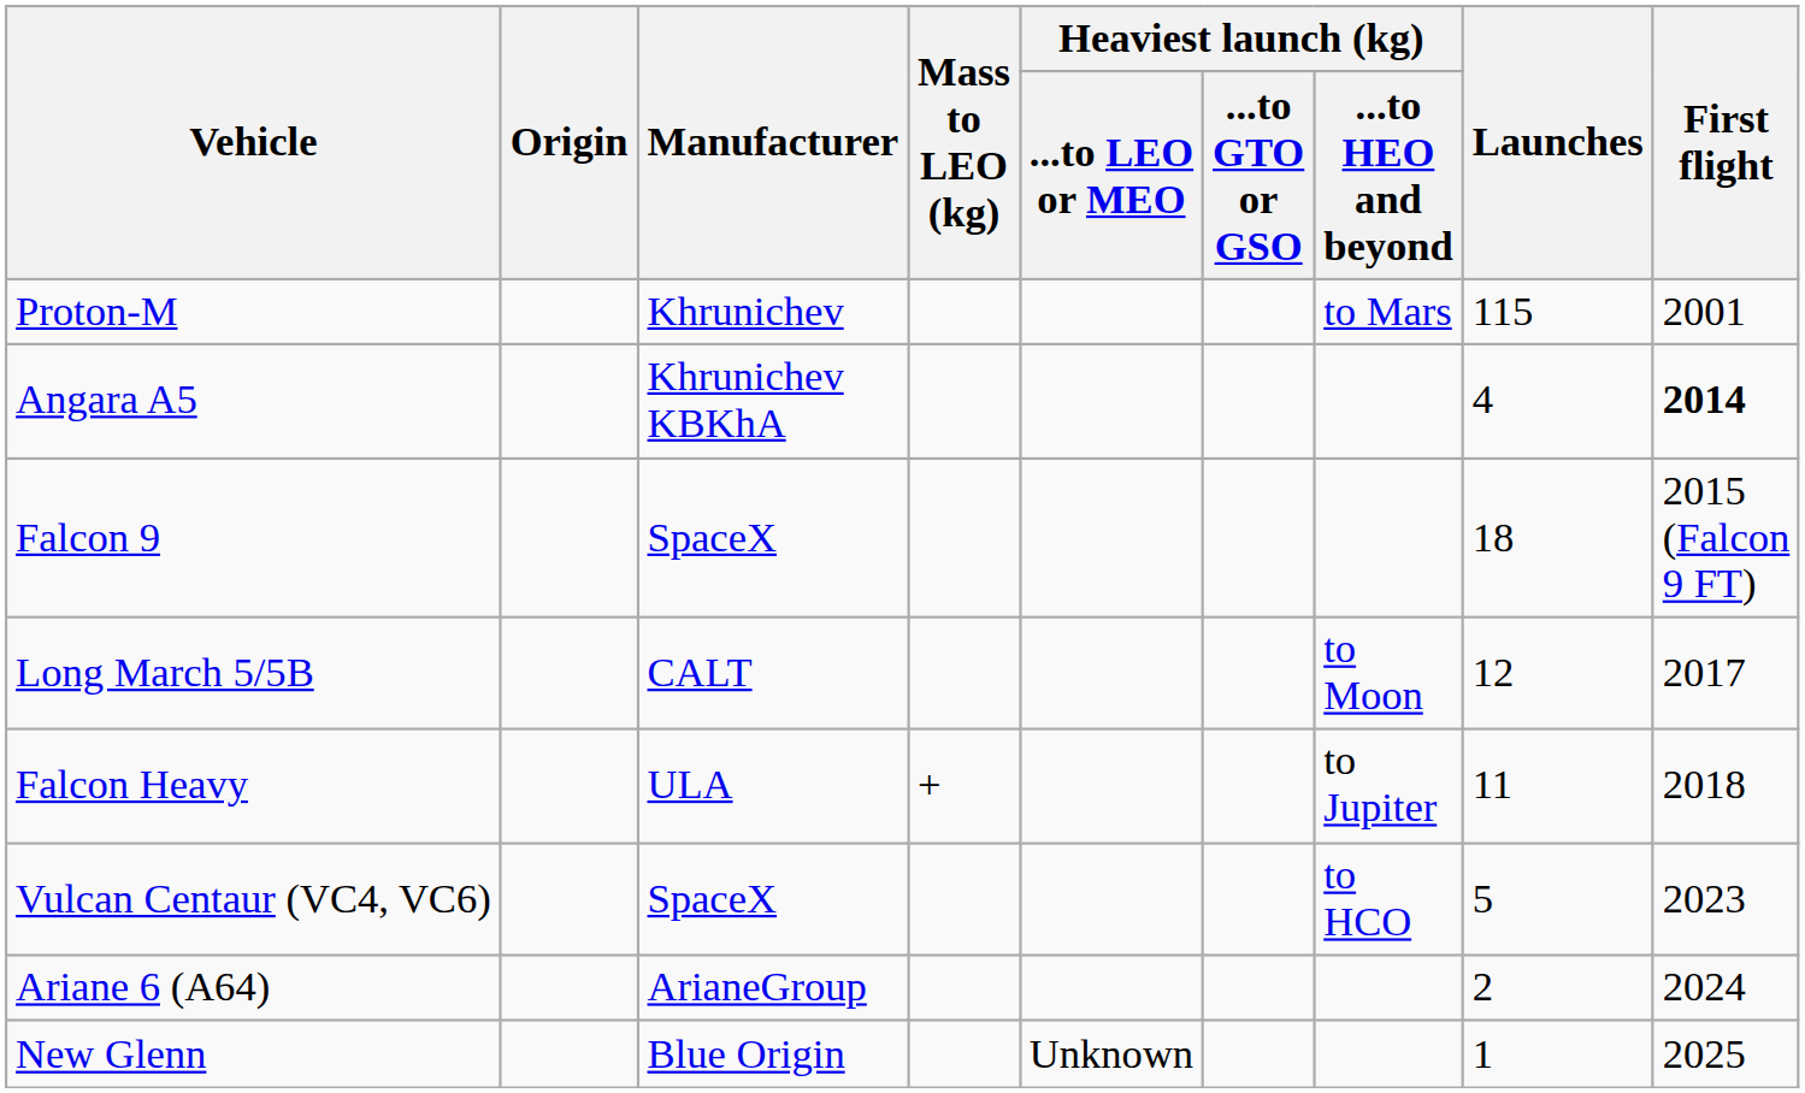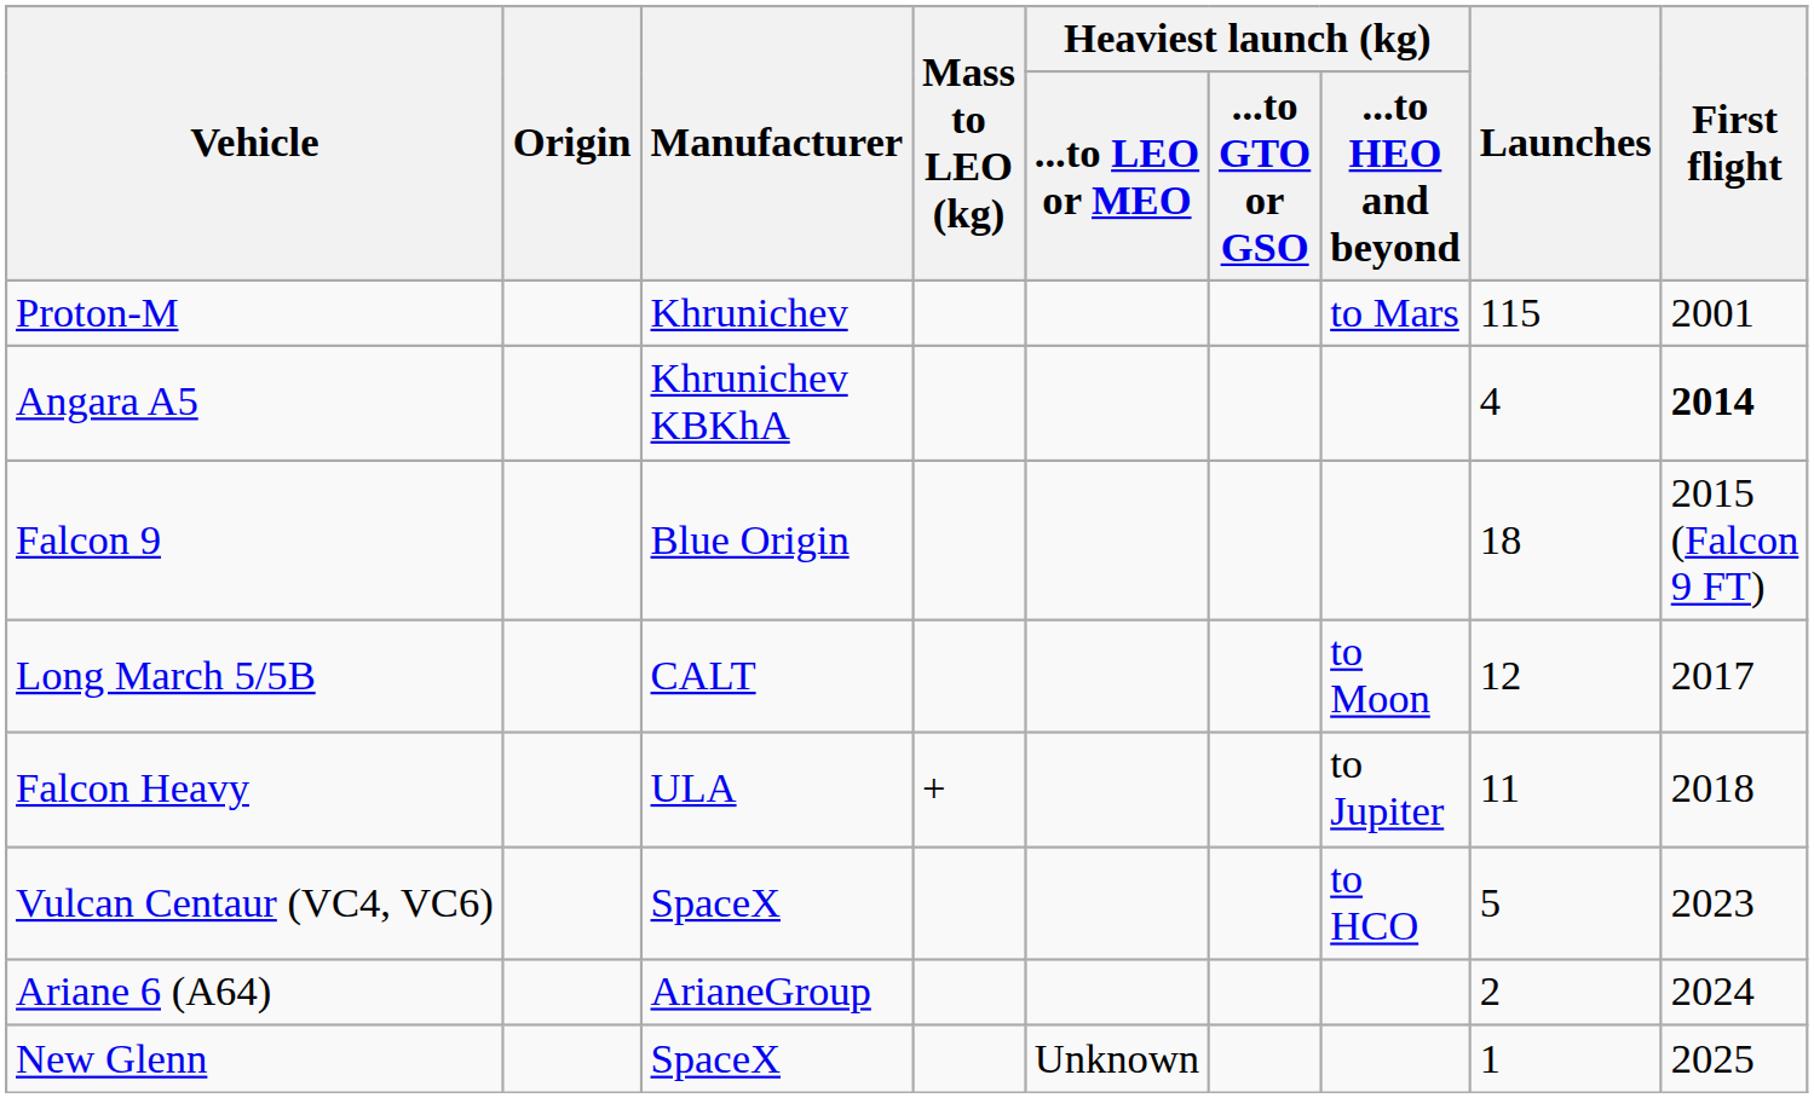 <table class="wikitable sortable">
 <tr>
 <th rowspan="2">Vehicle</th>
 <th rowspan="2">Origin</th>
 <th rowspan="2">Manufacturer</th>
 <th rowspan="2">Mass to LEO (kg)</th>
 <th colspan="3">Heaviest launch (kg)</th>
 <th rowspan="2">Launches</th>
 <th rowspan="2">First flight</th>
 </tr>
 <tr>
 <th>...to <a href='#'>LEO</a> or <a href='#'>MEO</a></th>
 <th>...to <a href='#'>GTO</a> or <a href='#'>GSO</a></th>
 <th>...to <a href='#'>HEO</a> and beyond</th>
 </tr>
 <tr>
 <td><a href='#'>Proton-M</a></td>
 <td></td>
 <td><a href='#'>Khrunichev</a></td>
 <td></td>
 <td></td>
 <td></td>
 <td> <a href='#'>to Mars</a></td>
 <td>115</td>
 <td>2001</td>
 </tr>
 <tr>
 <td><a href='#'>Angara A5</a></td>
 <td></td>
 <td><a href='#'>Khrunichev</a><br><a href='#'>KBKhA</a></td>
 <td></td>
 <td></td>
 <td></td>
 <td></td>
 <td>4</td>
 <td><strong>2014</strong></td>
 </tr>
 <tr>
 <td><a href='#'>Falcon 9</a></td>
 <td></td>
-<td><a href='#'>SpaceX</a></td>
+<td><a href='#'>Blue Origin</a></td>
 <td></td>
 <td></td>
 <td></td>
 <td></td>
 <td>18</td>
 <td>2015 (<a href='#'>Falcon 9 FT</a>)</td>
 </tr>
 <tr>
 <td><a href='#'>Long March 5/5B</a></td>
 <td></td>
 <td><a href='#'>CALT</a></td>
 <td></td>
 <td></td>
 <td></td>
 <td> <a href='#'>to Moon</a></td>
 <td>12</td>
 <td>2017</td>
 </tr>
 <tr>
 <td><a href='#'>Falcon Heavy</a></td>
 <td></td>
 <td><a href='#'>ULA</a></td>
 <td>+</td>
 <td></td>
 <td></td>
 <td> to <a href='#'>Jupiter</a></td>
 <td>11</td>
 <td>2018</td>
 </tr>
 <tr>
 <td nowrap=""><a href='#'>Vulcan Centaur</a> (VC4, VC6)</td>
 <td></td>
 <td><a href='#'>SpaceX</a></td>
 <td></td>
 <td></td>
 <td></td>
 <td> <a href='#'>to HCO</a></td>
 <td>5</td>
 <td>2023 </td>
 </tr>
 <tr>
 <td><a href='#'>Ariane 6</a> (A64)</td>
 <td></td>
 <td><a href='#'>ArianeGroup</a></td>
 <td></td>
 <td></td>
 <td></td>
 <td></td>
 <td>2</td>
 <td>2024 </td>
 </tr>
 <tr>
 <td><a href='#'>New Glenn</a></td>
 <td></td>
-<td><a href='#'>Blue Origin</a></td>
+<td><a href='#'>SpaceX</a></td>
 <td></td>
 <td>Unknown</td>
 <td></td>
 <td></td>
 <td>1</td>
 <td>2025</td>
 </tr>
 </table>
